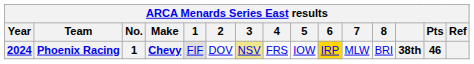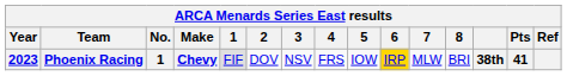 <table class="wikitable" style="text-align:center; font-size:75%">
 <tr>
 <th colspan=15><a href='#'>ARCA Menards Series East</a> results</th>
 </tr>
 <tr>
 <th>Year</th>
 <th>Team</th>
 <th>No.</th>
 <th>Make</th>
 <th>1</th>
 <th>2</th>
 <th>3</th>
 <th>4</th>
 <th>5</th>
 <th>6</th>
 <th>7</th>
 <th>8</th>
 <th></th>
 <th>Pts</th>
 <th>Ref</th>
 </tr>
 <tr>
-<th><a href='#'>2024</a></th>
+<th><a href='#'>2023</a></th>
 <th><a href='#'>Phoenix Racing</a></th>
 <th>1</th>
 <th><a href='#'>Chevy</a></th>
 <td style="background:#DFDFDF;"><a href='#'>FIF</a><br></td>
 <td><a href='#'>DOV</a></td>
-<td style="background: khaki;"><a href='#'>NSV</a></td>
+<td><a href='#'>NSV</a></td>
 <td><a href='#'>FRS</a></td>
 <td><a href='#'>IOW</a></td>
 <td style="background: gold;"><a href='#'>IRP</a></td>
 <td><a href='#'>MLW</a></td>
 <td><a href='#'>BRI</a></td>
 <th>38th</th>
-<th>46</th>
+<th>41</th>
 <th></th>
 </tr>
 </table>
